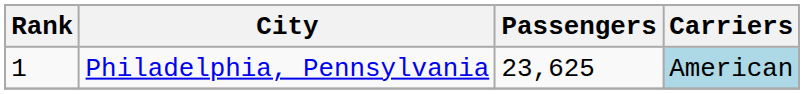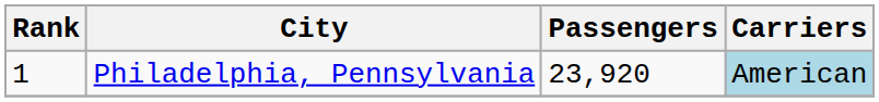 <table class="wikitable sortable">
 <tr>
 <th>Rank</th>
 <th>City</th>
 <th>Passengers</th>
 <th>Carriers</th>
 </tr>
 <tr>
 <td>1</td>
 <td> <a href='#'>Philadelphia, Pennsylvania</a></td>
-<td>23,625</td>
+<td>23,920</td>
 <td style="background: lightblue;">American</td>
 </tr>
 <tr>
 </tr>
 </table>
